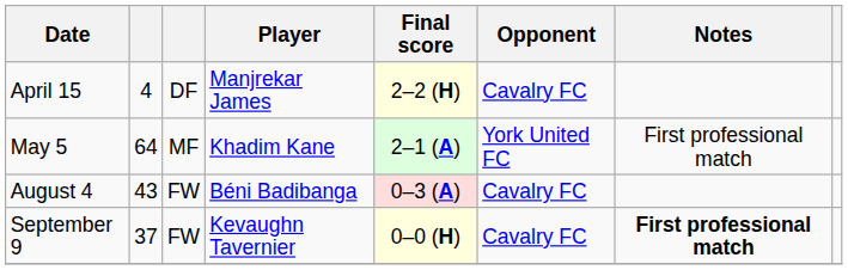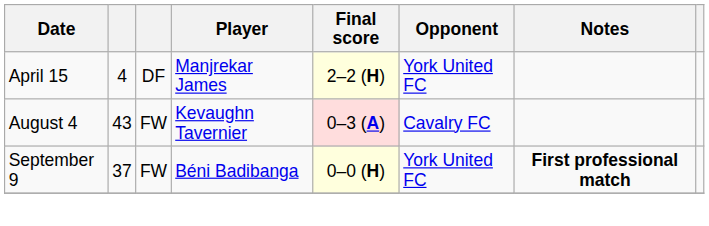 <table class="wikitable sortable" style="text-align:center; font-size:95%;">
 <tr>
 <th>Date</th>
 <th></th>
 <th></th>
 <th>Player</th>
 <th>Final score</th>
 <th>Opponent</th>
 <th>Notes</th>
 <th class="unsortable"></th>
 </tr>
 <tr>
 <td style="text-align:left;" data-sort-value="1">April 15</td>
 <td>4</td>
 <td>DF</td>
 <td style="text-align:left;" data-sort-value="James"> <a href='#'>Manjrekar James</a></td>
 <td style="background:#ffd;">2–2 (<strong>H</strong>)</td>
-<td style="text-align:left;"><a href='#'>Cavalry FC</a></td>
+<td style="text-align:left;"><a href='#'>York United FC</a></td>
 <td></td>
-<td></td>
-</tr>
-<tr>
-<td style="text-align:left;" data-sort-value="2">May 5</td>
-<td>64</td>
-<td>MF</td>
-<td style="text-align:left;" data-sort-value="Kane"> <a href='#'>Khadim Kane</a></td>
-<td style="background:#dfd;">2–1 (<strong><a href='#'>A</a></strong>)</td>
-<td style="text-align:left;"><a href='#'>York United FC</a></td>
-<td>First professional match</td>
 <td></td>
 </tr>
 <tr>
 <td style="text-align:left;" data-sort-value="2">August 4</td>
 <td>43</td>
 <td>FW</td>
-<td style="text-align:left;" data-sort-value="Badibanga"> <a href='#'>Béni Badibanga</a></td>
+<td style="text-align:left;" data-sort-value="Tavernier"> <a href='#'>Kevaughn Tavernier</a></td>
 <td style="background:#fdd;">0–3 (<strong><a href='#'>A</a></strong>)</td>
 <td style="text-align:left;"><a href='#'>Cavalry FC</a></td>
 <td></td>
 <td></td>
 </tr>
 <tr>
 <td style="text-align:left;" data-sort-value="2">September 9</td>
 <td>37</td>
 <td>FW</td>
-<td style="text-align:left;" data-sort-value="Tavernier"> <a href='#'>Kevaughn Tavernier</a></td>
+<td style="text-align:left;" data-sort-value="Badibanga"> <a href='#'>Béni Badibanga</a></td>
 <td style="background:#ffd;">0–0 (<strong>H</strong>)</td>
-<td style="text-align:left;"><a href='#'>Cavalry FC</a></td>
+<td style="text-align:left;"><a href='#'>York United FC</a></td>
 <td><strong>First professional match</strong></td>
 <td></td>
 </tr>
 <tr>
 </tr>
 </table>
